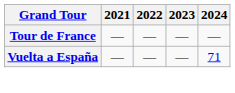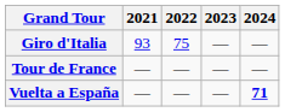 <table class="wikitable plainrowheaders">
 <tr>
 <th scope="col"><a href='#'>Grand Tour</a></th>
 <th scope="col">2021</th>
 <th scope="col">2022</th>
 <th scope="col">2023</th>
 <th scope="col">2024</th>
+</tr>
+<tr style="text-align:center;">
+<th scope="row"> <a href='#'>Giro d'Italia</a></th>
+<td><a href='#'>93</a></td>
+<td><a href='#'>75</a></td>
+<td>—</td>
+<td>—</td>
 </tr>
 <tr style="text-align:center;">
 <th scope="row"> <a href='#'>Tour de France</a></th>
 <td>—</td>
 <td>—</td>
 <td>—</td>
 <td>—</td>
 </tr>
 <tr style="text-align:center;">
 <th scope="row"> <a href='#'>Vuelta a España</a></th>
 <td>—</td>
 <td>—</td>
 <td>—</td>
-<td><a href='#'>71</a></td>
+<td><strong><a href='#'>71</a></strong></td>
 </tr>
 </table>
